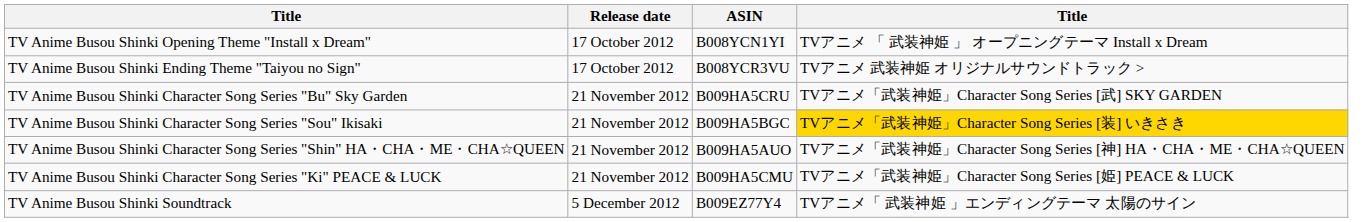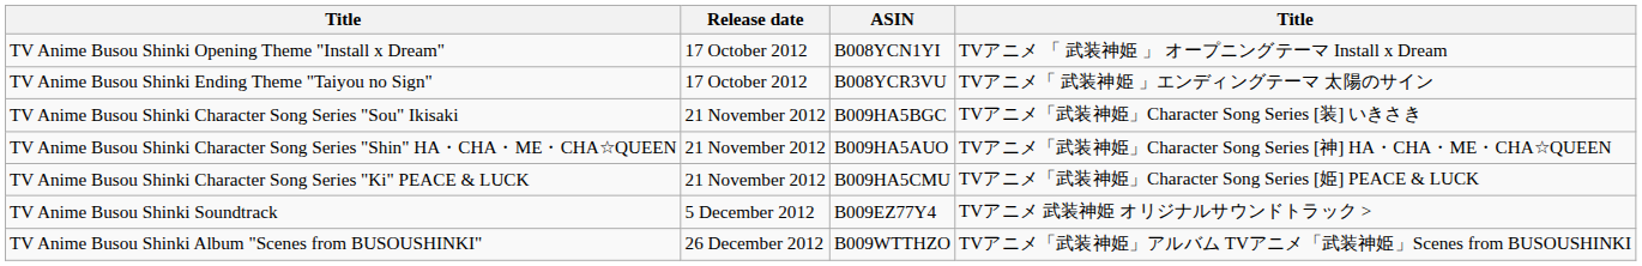 <table class="wikitable sortable">
 <tr>
 <th>Title</th>
 <th>Release date</th>
 <th>ASIN</th>
 <th>Title</th>
 </tr>
 <tr>
 <td>TV Anime Busou Shinki Opening Theme "Install x Dream"</td>
 <td>17 October 2012</td>
 <td>B008YCN1YI</td>
 <td>TVアニメ 「 武装神姫 」 オープニングテーマ Install x Dream</td>
 </tr>
 <tr>
 <td>TV Anime Busou Shinki Ending Theme "Taiyou no Sign"</td>
 <td>17 October 2012</td>
 <td>B008YCR3VU</td>
-<td>TVアニメ 武装神姫 オリジナルサウンドトラック ></td>
-</tr>
-<tr>
-<td>TV Anime Busou Shinki Character Song Series "Bu" Sky Garden</td>
-<td>21 November 2012</td>
-<td>B009HA5CRU</td>
-<td>TVアニメ「武装神姫」Character Song Series [武] SKY GARDEN</td>
+<td>TVアニメ「 武装神姫 」エンディングテーマ 太陽のサイン</td>
 </tr>
 <tr>
 <td>TV Anime Busou Shinki Character Song Series "Sou" Ikisaki</td>
 <td>21 November 2012</td>
 <td>B009HA5BGC</td>
-<td style="background: gold;">TVアニメ「武装神姫」Character Song Series [装] いきさき</td>
+<td>TVアニメ「武装神姫」Character Song Series [装] いきさき</td>
 </tr>
 <tr>
 <td>TV Anime Busou Shinki Character Song Series "Shin" HA・CHA・ME・CHA☆QUEEN</td>
 <td>21 November 2012</td>
 <td>B009HA5AUO</td>
 <td>TVアニメ「武装神姫」Character Song Series [神] HA・CHA・ME・CHA☆QUEEN</td>
 </tr>
 <tr>
 <td>TV Anime Busou Shinki Character Song Series "Ki" PEACE & LUCK</td>
 <td>21 November 2012</td>
 <td>B009HA5CMU</td>
 <td>TVアニメ「武装神姫」Character Song Series [姫] PEACE & LUCK</td>
 </tr>
 <tr>
 <td>TV Anime Busou Shinki Soundtrack</td>
 <td>5 December 2012</td>
 <td>B009EZ77Y4</td>
-<td>TVアニメ「 武装神姫 」エンディングテーマ 太陽のサイン</td>
+<td>TVアニメ 武装神姫 オリジナルサウンドトラック ></td>
+</tr>
+<tr>
+<td>TV Anime Busou Shinki Album "Scenes from BUSOUSHINKI"</td>
+<td>26 December 2012</td>
+<td>B009WTTHZO</td>
+<td>TVアニメ「武装神姫」アルバム TVアニメ「武装神姫」Scenes from BUSOUSHINKI</td>
 </tr>
 </table>
